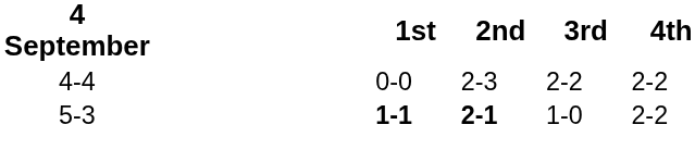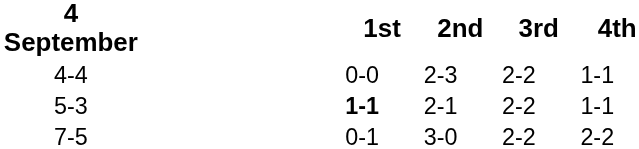 <table width=60% cellspacing=1>
 <tr>
 <th width=20%></th>
 <th width=16%>4 September</th>
 <th width=20%></th>
 <th width=8%>1st</th>
 <th width=8%>2nd</th>
 <th width=8%>3rd</th>
 <th width=8%>4th</th>
 </tr>
 <tr style=font-size:90%>
 <td align=right></td>
 <td align=center>4-4</td>
 <td></td>
 <td>0-0</td>
 <td>2-3</td>
 <td>2-2</td>
-<td>2-2</td>
+<td>1-1</td>
 </tr>
 <tr style=font-size:90%>
 <td align=right><strong></strong></td>
 <td align=center>5-3</td>
 <td></td>
 <td><strong>1-1</strong></td>
-<td><strong>2-1</strong></td>
-<td>1-0</td>
+<td>2-1</td>
+<td>2-2</td>
+<td>1-1</td>
+</tr>
+<tr style=font-size:90%>
+<td align=right><strong></strong></td>
+<td align=center>7-5</td>
+<td></td>
+<td>0-1</td>
+<td>3-0</td>
+<td>2-2</td>
 <td>2-2</td>
 </tr>
 </table>
